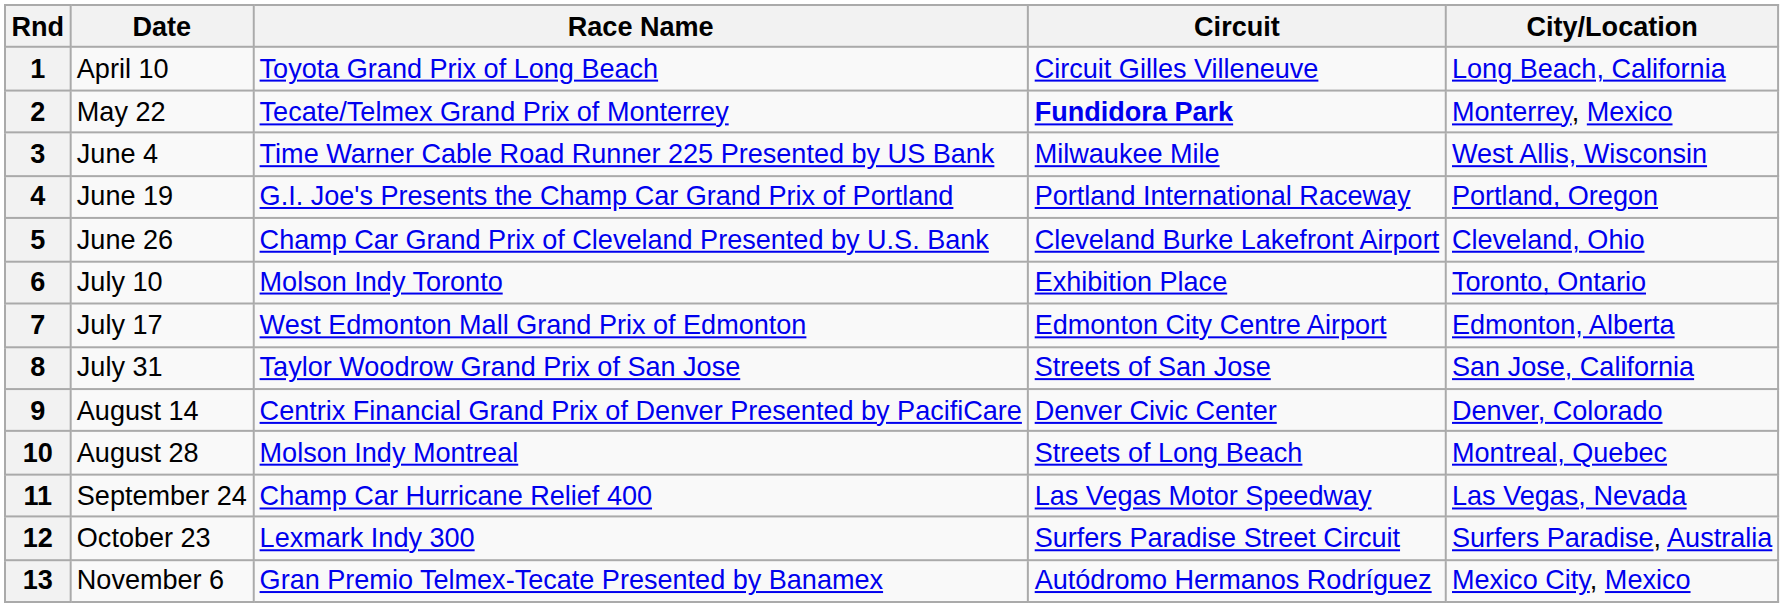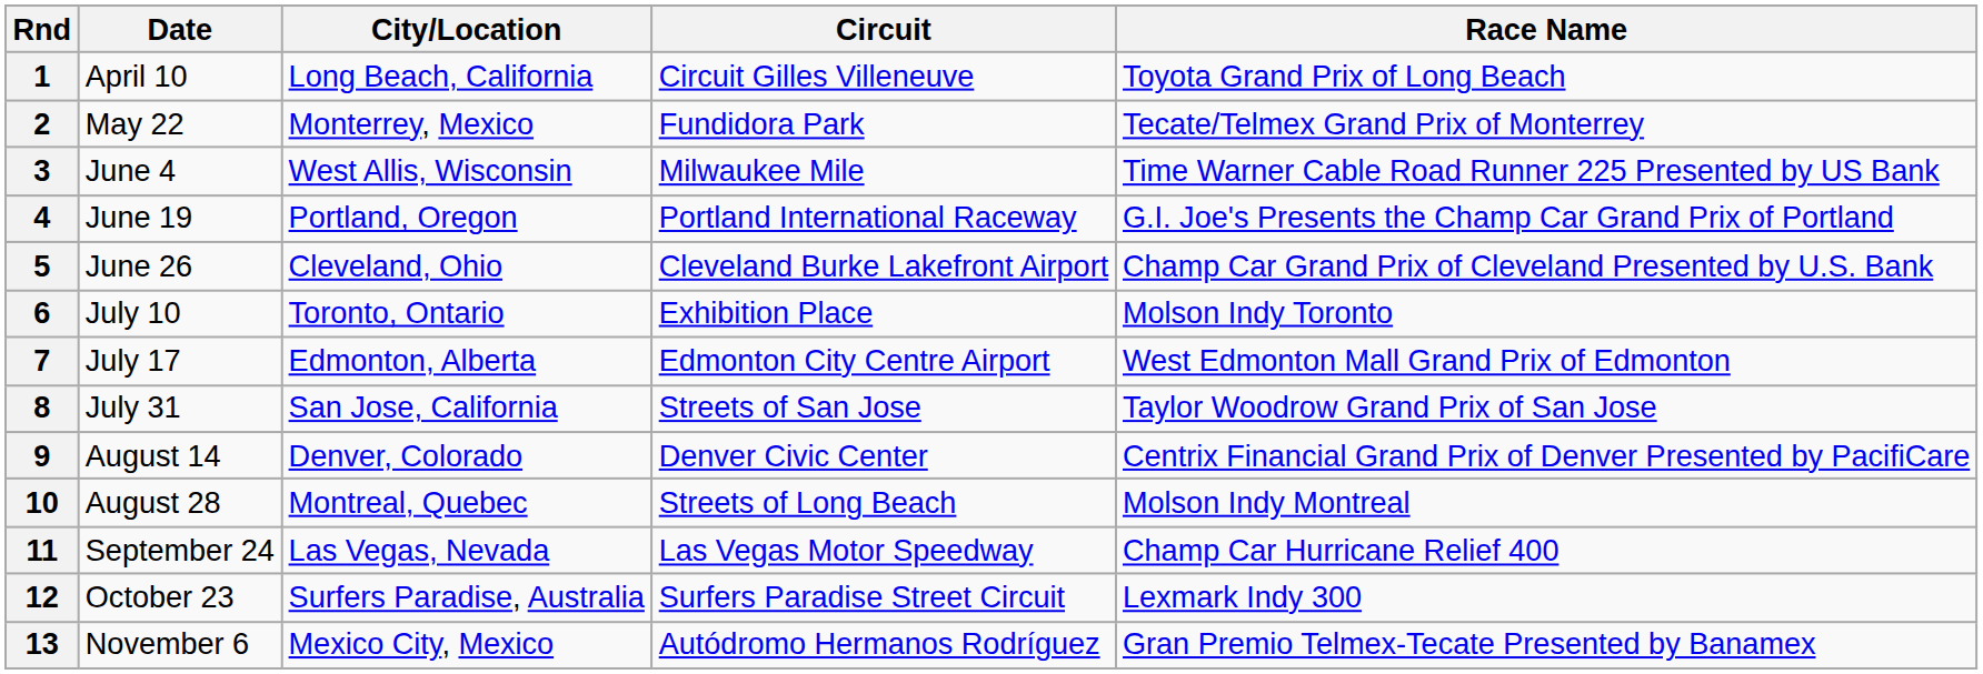 <table class="wikitable" style="font-size:85%">
 <tr>
 <th>Rnd</th>
 <th>Date</th>
+<th>City/Location</th>
+<th>Circuit</th>
 <th>Race Name</th>
-<th>Circuit</th>
-<th>City/Location</th>
 </tr>
 <tr>
 <th>1</th>
 <td>April 10</td>
+<td><a href='#'>Long Beach, California</a></td>
+<td> <a href='#'>Circuit Gilles Villeneuve</a></td>
 <td> <a href='#'>Toyota Grand Prix of Long Beach</a></td>
-<td> <a href='#'>Circuit Gilles Villeneuve</a></td>
-<td><a href='#'>Long Beach, California</a></td>
 </tr>
 <tr>
 <th>2</th>
 <td>May 22</td>
+<td><a href='#'>Monterrey</a>, <a href='#'>Mexico</a></td>
+<td> <a href='#'>Fundidora Park</a></td>
 <td> <a href='#'>Tecate/Telmex Grand Prix of Monterrey</a></td>
-<td><strong> <a href='#'>Fundidora Park</a></strong></td>
-<td><a href='#'>Monterrey</a>, <a href='#'>Mexico</a></td>
 </tr>
 <tr>
 <th>3</th>
 <td>June 4</td>
+<td><a href='#'>West Allis, Wisconsin</a></td>
+<td> <a href='#'>Milwaukee Mile</a></td>
 <td> <a href='#'>Time Warner Cable Road Runner 225 Presented by US Bank</a></td>
-<td> <a href='#'>Milwaukee Mile</a></td>
-<td><a href='#'>West Allis, Wisconsin</a></td>
 </tr>
 <tr>
 <th>4</th>
 <td>June 19</td>
+<td><a href='#'>Portland, Oregon</a></td>
+<td> <a href='#'>Portland International Raceway</a></td>
 <td> <a href='#'>G.I. Joe's Presents the Champ Car Grand Prix of Portland</a></td>
-<td> <a href='#'>Portland International Raceway</a></td>
-<td><a href='#'>Portland, Oregon</a></td>
 </tr>
 <tr>
 <th>5</th>
 <td>June 26</td>
+<td><a href='#'>Cleveland, Ohio</a></td>
+<td> <a href='#'>Cleveland Burke Lakefront Airport</a></td>
 <td> <a href='#'>Champ Car Grand Prix of Cleveland Presented by U.S. Bank</a></td>
-<td> <a href='#'>Cleveland Burke Lakefront Airport</a></td>
-<td><a href='#'>Cleveland, Ohio</a></td>
 </tr>
 <tr>
 <th>6</th>
 <td>July 10</td>
+<td><a href='#'>Toronto, Ontario</a></td>
+<td> <a href='#'>Exhibition Place</a></td>
 <td> <a href='#'>Molson Indy Toronto</a></td>
-<td> <a href='#'>Exhibition Place</a></td>
-<td><a href='#'>Toronto, Ontario</a></td>
 </tr>
 <tr>
 <th>7</th>
 <td>July 17</td>
+<td><a href='#'>Edmonton, Alberta</a></td>
+<td> <a href='#'>Edmonton City Centre Airport</a></td>
 <td> <a href='#'>West Edmonton Mall Grand Prix of Edmonton</a></td>
-<td> <a href='#'>Edmonton City Centre Airport</a></td>
-<td><a href='#'>Edmonton, Alberta</a></td>
 </tr>
 <tr>
 <th>8</th>
 <td>July 31</td>
+<td><a href='#'>San Jose, California</a></td>
+<td> <a href='#'>Streets of San Jose</a></td>
 <td> <a href='#'>Taylor Woodrow Grand Prix of San Jose</a></td>
-<td> <a href='#'>Streets of San Jose</a></td>
-<td><a href='#'>San Jose, California</a></td>
 </tr>
 <tr>
 <th>9</th>
 <td>August 14</td>
+<td><a href='#'>Denver, Colorado</a></td>
+<td> <a href='#'>Denver Civic Center</a></td>
 <td> <a href='#'>Centrix Financial Grand Prix of Denver Presented by PacifiCare</a></td>
-<td> <a href='#'>Denver Civic Center</a></td>
-<td><a href='#'>Denver, Colorado</a></td>
 </tr>
 <tr>
 <th>10</th>
 <td>August 28</td>
+<td><a href='#'>Montreal, Quebec</a></td>
+<td> <a href='#'>Streets of Long Beach</a></td>
 <td> <a href='#'>Molson Indy Montreal</a></td>
-<td> <a href='#'>Streets of Long Beach</a></td>
-<td><a href='#'>Montreal, Quebec</a></td>
 </tr>
 <tr>
 <th>11</th>
 <td>September 24</td>
+<td><a href='#'>Las Vegas, Nevada</a></td>
+<td> <a href='#'>Las Vegas Motor Speedway</a></td>
 <td> <a href='#'>Champ Car Hurricane Relief 400</a></td>
-<td> <a href='#'>Las Vegas Motor Speedway</a></td>
-<td><a href='#'>Las Vegas, Nevada</a></td>
 </tr>
 <tr>
 <th>12</th>
 <td>October 23</td>
+<td><a href='#'>Surfers Paradise</a>, <a href='#'>Australia</a></td>
+<td> <a href='#'>Surfers Paradise Street Circuit</a></td>
 <td> <a href='#'>Lexmark Indy 300</a></td>
-<td> <a href='#'>Surfers Paradise Street Circuit</a></td>
-<td><a href='#'>Surfers Paradise</a>, <a href='#'>Australia</a></td>
 </tr>
 <tr>
 <th>13</th>
 <td>November 6</td>
+<td><a href='#'>Mexico City</a>, <a href='#'>Mexico</a></td>
+<td> <a href='#'>Autódromo Hermanos Rodríguez</a></td>
 <td> <a href='#'>Gran Premio Telmex-Tecate Presented by Banamex</a></td>
-<td> <a href='#'>Autódromo Hermanos Rodríguez</a></td>
-<td><a href='#'>Mexico City</a>, <a href='#'>Mexico</a></td>
 </tr>
 </table>
